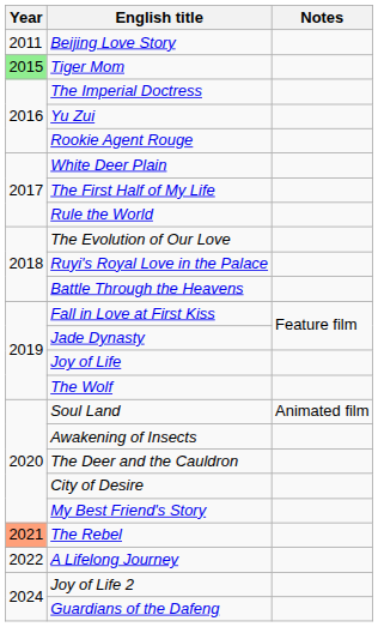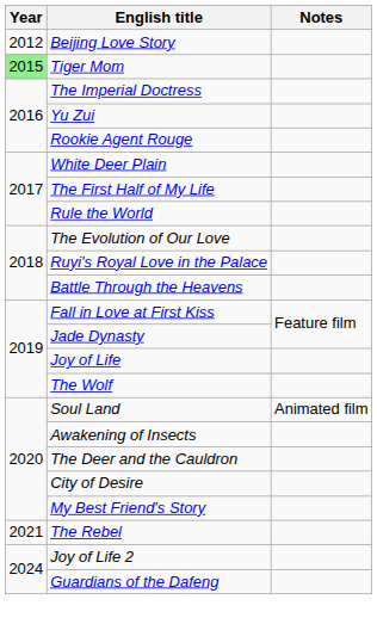 <table class="wikitable">
 <tr>
 <th>Year</th>
 <th>English title</th>
 <th>Notes<br></th>
 </tr>
 <tr>
-<td>2011</td>
+<td>2012</td>
 <td><a href='#'><em>Beijing Love Story</em></a></td>
 <td></td>
 </tr>
 <tr>
 <td style="background: lightgreen;">2015</td>
 <td><a href='#'><em>Tiger Mom</em></a></td>
 <td></td>
 </tr>
 <tr>
 <td rowspan="3">2016</td>
 <td><em><a href='#'>The Imperial Doctress</a></em></td>
 <td></td>
 </tr>
 <tr>
 <td><em><a href='#'>Yu Zui</a></em></td>
 <td></td>
 </tr>
 <tr>
 <td><em><a href='#'>Rookie Agent Rouge</a></em></td>
 <td></td>
 </tr>
 <tr>
 <td rowspan="3">2017</td>
 <td><a href='#'><em>White Deer Plain</em></a></td>
 <td></td>
 </tr>
 <tr>
 <td><em><a href='#'>The First Half of My Life</a></em></td>
 <td></td>
 </tr>
 <tr>
 <td><a href='#'><em>Rule the World</em></a></td>
 <td></td>
 </tr>
 <tr>
 <td rowspan="3">2018</td>
 <td><em>The Evolution of Our Love</em></td>
 <td></td>
 </tr>
 <tr>
 <td><em><a href='#'>Ruyi's Royal Love in the Palace</a></em></td>
 <td></td>
 </tr>
 <tr>
 <td><em><a href='#'>Battle Through the Heavens</a></em></td>
 <td></td>
 </tr>
 <tr>
 <td rowspan="4">2019</td>
 <td><em><a href='#'>Fall in Love at First Kiss</a></em></td>
 <td rowspan="2">Feature film</td>
 </tr>
 <tr>
 <td><a href='#'><em>Jade Dynasty</em></a></td>
 </tr>
 <tr>
 <td><a href='#'><em>Joy of Life</em></a></td>
 <td></td>
 </tr>
 <tr>
 <td><a href='#'><em>The Wolf</em></a></td>
 <td></td>
 </tr>
 <tr>
 <td rowspan="5">2020</td>
 <td><em>Soul Land</em></td>
 <td>Animated film</td>
 </tr>
 <tr>
 <td><em>Awakening of Insects</em></td>
 <td></td>
 </tr>
 <tr>
 <td><em>The Deer and the Cauldron</em></td>
 <td></td>
 </tr>
 <tr>
 <td><em>City of Desire</em></td>
 <td></td>
 </tr>
 <tr>
 <td><em><a href='#'>My Best Friend's Story</a></em></td>
 <td></td>
 </tr>
 <tr>
-<td style="background: lightsalmon;">2021</td>
+<td>2021</td>
 <td><a href='#'><em>The Rebel</em></a></td>
-<td></td>
-</tr>
-<tr>
-<td>2022</td>
-<td><em><a href='#'>A Lifelong Journey</a></em></td>
 <td></td>
 </tr>
 <tr>
 <td rowspan="2">2024</td>
 <td><em>Joy of Life 2</em></td>
 <td></td>
 </tr>
 <tr>
 <td><em><a href='#'>Guardians of the Dafeng</a></em></td>
 <td></td>
 </tr>
 </table>
